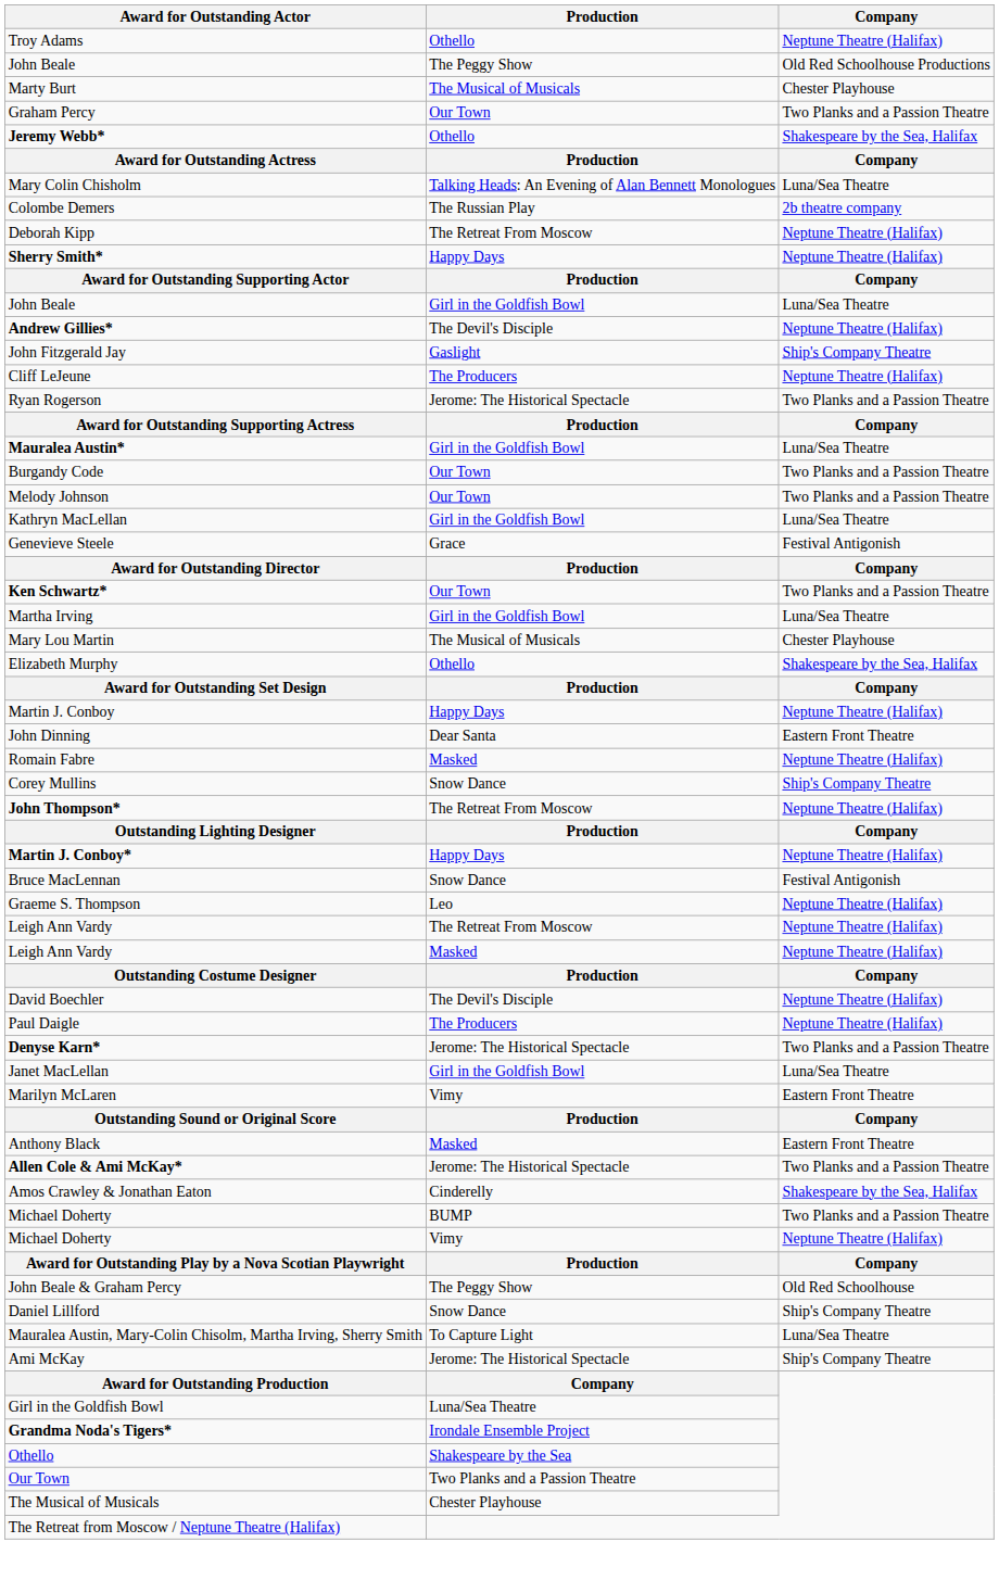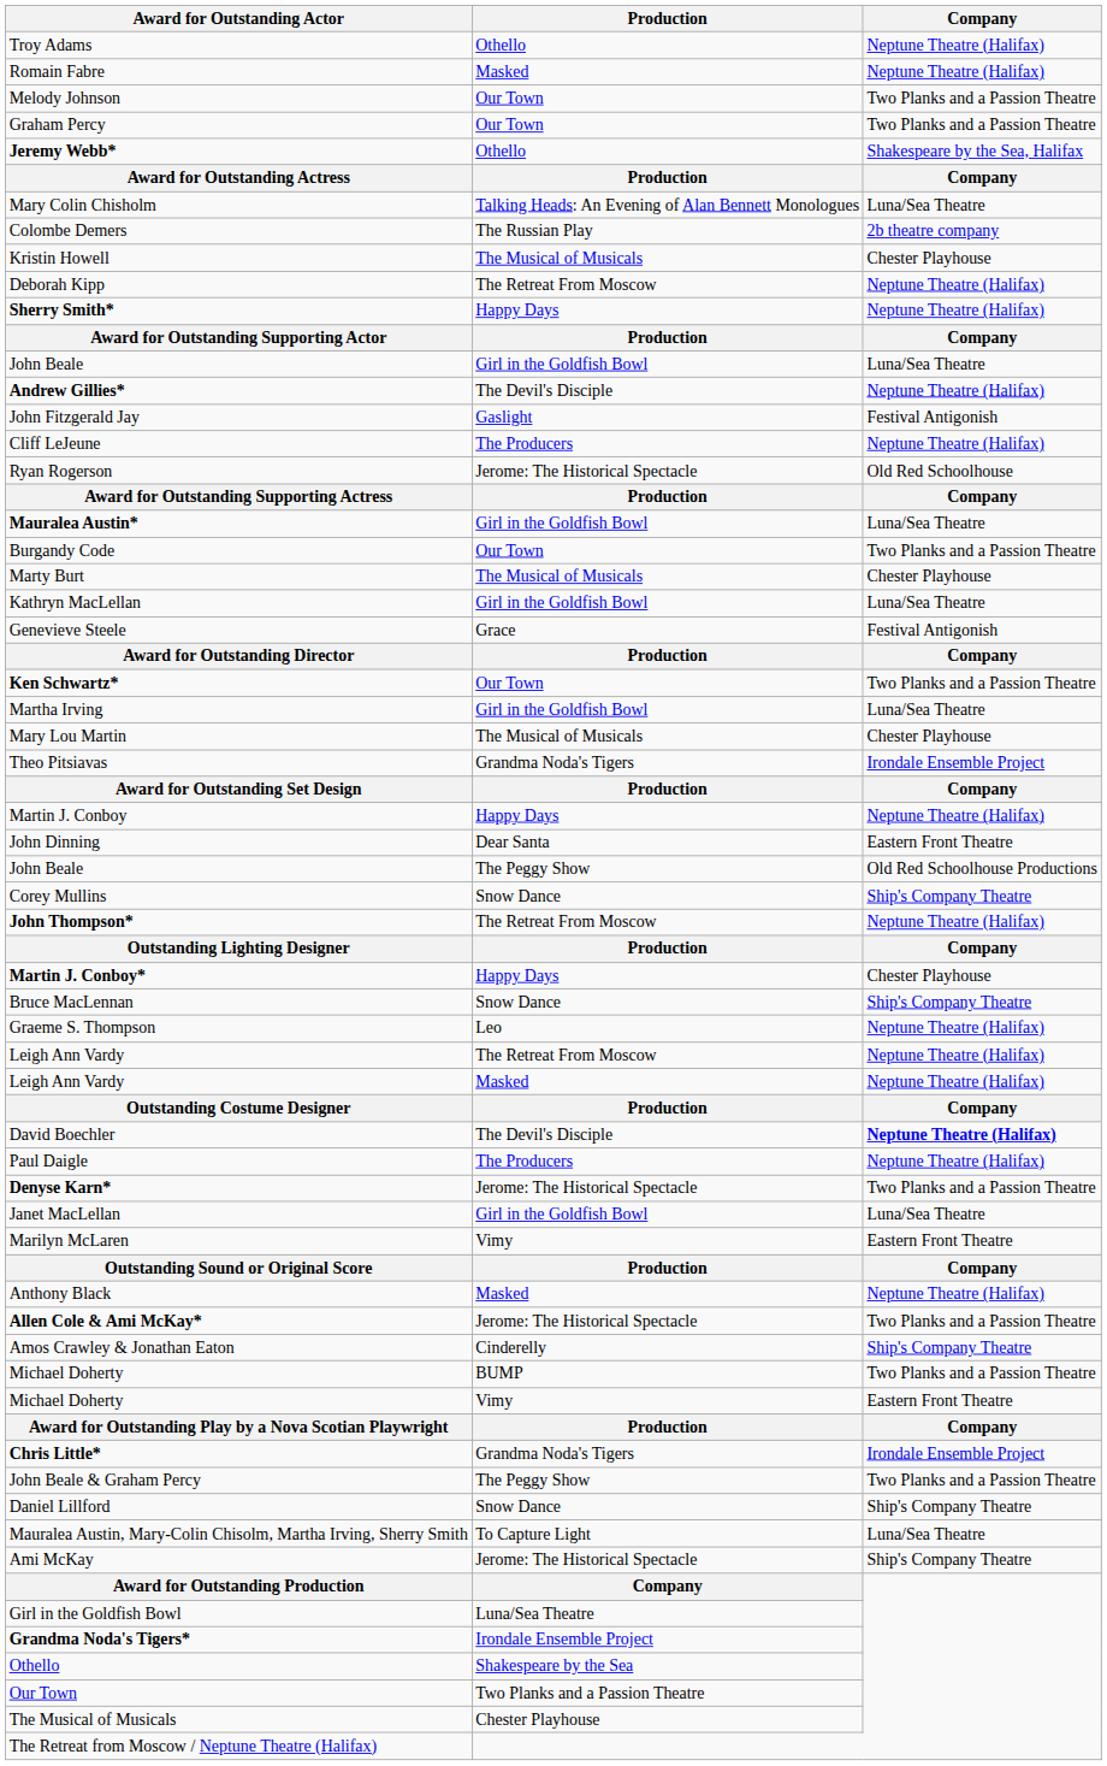 <table class="wikitable">
 <tr>
 <th>Award for Outstanding Actor</th>
 <th>Production</th>
 <th>Company</th>
 </tr>
 <tr>
 <td>Troy Adams</td>
 <td><a href='#'>Othello</a></td>
 <td><a href='#'>Neptune Theatre (Halifax)</a></td>
 </tr>
 <tr>
-<td>John Beale</td>
-<td>The Peggy Show</td>
-<td>Old Red Schoolhouse Productions</td>
+<td>Romain Fabre</td>
+<td><a href='#'>Masked</a></td>
+<td><a href='#'>Neptune Theatre (Halifax)</a></td>
 </tr>
 <tr>
-<td>Marty Burt</td>
-<td><a href='#'>The Musical of Musicals</a></td>
-<td>Chester Playhouse</td>
+<td>Melody Johnson</td>
+<td><a href='#'>Our Town</a></td>
+<td>Two Planks and a Passion Theatre</td>
 </tr>
 <tr>
 <td>Graham Percy</td>
 <td><a href='#'>Our Town</a></td>
 <td>Two Planks and a Passion Theatre</td>
 </tr>
 <tr>
 <td><strong>Jeremy Webb*</strong></td>
 <td><a href='#'>Othello</a></td>
 <td><a href='#'>Shakespeare by the Sea, Halifax</a></td>
 </tr>
 <tr>
 <th>Award for Outstanding Actress</th>
 <th>Production</th>
 <th>Company</th>
 </tr>
 <tr>
 <td>Mary Colin Chisholm</td>
 <td><a href='#'>Talking Heads</a>: An Evening of <a href='#'>Alan Bennett</a> Monologues</td>
 <td>Luna/Sea Theatre</td>
 </tr>
 <tr>
 <td>Colombe Demers</td>
 <td>The Russian Play</td>
 <td><a href='#'>2b theatre company</a></td>
+</tr>
+<tr>
+<td>Kristin Howell</td>
+<td><a href='#'>The Musical of Musicals</a></td>
+<td>Chester Playhouse</td>
 </tr>
 <tr>
 <td>Deborah Kipp</td>
 <td>The Retreat From Moscow</td>
 <td><a href='#'>Neptune Theatre (Halifax)</a></td>
 </tr>
 <tr>
 <td><strong>Sherry Smith*</strong></td>
 <td><a href='#'>Happy Days</a></td>
 <td><a href='#'>Neptune Theatre (Halifax)</a></td>
 </tr>
 <tr>
 <th>Award for Outstanding Supporting Actor</th>
 <th>Production</th>
 <th>Company</th>
 </tr>
 <tr>
 <td>John Beale</td>
 <td><a href='#'>Girl in the Goldfish Bowl</a></td>
 <td>Luna/Sea Theatre</td>
 </tr>
 <tr>
 <td><strong>Andrew Gillies*</strong></td>
 <td>The Devil's Disciple</td>
 <td><a href='#'>Neptune Theatre (Halifax)</a></td>
 </tr>
 <tr>
 <td>John Fitzgerald Jay</td>
 <td><a href='#'>Gaslight</a></td>
-<td><a href='#'>Ship's Company Theatre</a></td>
+<td>Festival Antigonish</td>
 </tr>
 <tr>
 <td>Cliff LeJeune</td>
 <td><a href='#'>The Producers</a></td>
 <td><a href='#'>Neptune Theatre (Halifax)</a></td>
 </tr>
 <tr>
 <td>Ryan Rogerson</td>
 <td>Jerome: The Historical Spectacle</td>
-<td>Two Planks and a Passion Theatre</td>
+<td>Old Red Schoolhouse</td>
 </tr>
 <tr>
 <th>Award for Outstanding Supporting Actress</th>
 <th>Production</th>
 <th>Company</th>
 </tr>
 <tr>
 <td><strong>Mauralea Austin*</strong></td>
 <td><a href='#'>Girl in the Goldfish Bowl</a></td>
 <td>Luna/Sea Theatre</td>
 </tr>
 <tr>
 <td>Burgandy Code</td>
 <td><a href='#'>Our Town</a></td>
 <td>Two Planks and a Passion Theatre</td>
 </tr>
 <tr>
-<td>Melody Johnson</td>
-<td><a href='#'>Our Town</a></td>
-<td>Two Planks and a Passion Theatre</td>
+<td>Marty Burt</td>
+<td><a href='#'>The Musical of Musicals</a></td>
+<td>Chester Playhouse</td>
 </tr>
 <tr>
 <td>Kathryn MacLellan</td>
 <td><a href='#'>Girl in the Goldfish Bowl</a></td>
 <td>Luna/Sea Theatre</td>
 </tr>
 <tr>
 <td>Genevieve Steele</td>
 <td>Grace</td>
 <td>Festival Antigonish</td>
 </tr>
 <tr>
 <th>Award for Outstanding Director</th>
 <th>Production</th>
 <th>Company</th>
 </tr>
 <tr>
 <td><strong>Ken Schwartz*</strong></td>
 <td><a href='#'>Our Town</a></td>
 <td>Two Planks and a Passion Theatre</td>
 </tr>
 <tr>
 <td>Martha Irving</td>
 <td><a href='#'>Girl in the Goldfish Bowl</a></td>
 <td>Luna/Sea Theatre</td>
 </tr>
 <tr>
 <td>Mary Lou Martin</td>
 <td>The Musical of Musicals</td>
 <td>Chester Playhouse</td>
 </tr>
 <tr>
-<td>Elizabeth Murphy</td>
-<td><a href='#'>Othello</a></td>
-<td><a href='#'>Shakespeare by the Sea, Halifax</a></td>
+<td>Theo Pitsiavas</td>
+<td>Grandma Noda's Tigers</td>
+<td><a href='#'>Irondale Ensemble Project</a></td>
 </tr>
 <tr>
 <th>Award for Outstanding Set Design</th>
 <th>Production</th>
 <th>Company</th>
 </tr>
 <tr>
 <td>Martin J. Conboy</td>
 <td><a href='#'>Happy Days</a></td>
 <td><a href='#'>Neptune Theatre (Halifax)</a></td>
 </tr>
 <tr>
 <td>John Dinning</td>
 <td>Dear Santa</td>
 <td>Eastern Front Theatre</td>
 </tr>
 <tr>
-<td>Romain Fabre</td>
-<td><a href='#'>Masked</a></td>
-<td><a href='#'>Neptune Theatre (Halifax)</a></td>
+<td>John Beale</td>
+<td>The Peggy Show</td>
+<td>Old Red Schoolhouse Productions</td>
 </tr>
 <tr>
 <td>Corey Mullins</td>
 <td>Snow Dance</td>
 <td><a href='#'>Ship's Company Theatre</a></td>
 </tr>
 <tr>
 <td><strong>John Thompson*</strong></td>
 <td>The Retreat From Moscow</td>
 <td><a href='#'>Neptune Theatre (Halifax)</a></td>
 </tr>
 <tr>
 <th>Outstanding Lighting Designer</th>
 <th>Production</th>
 <th>Company</th>
 </tr>
 <tr>
 <td><strong>Martin J. Conboy*</strong></td>
 <td><a href='#'>Happy Days</a></td>
-<td><a href='#'>Neptune Theatre (Halifax)</a></td>
+<td>Chester Playhouse</td>
 </tr>
 <tr>
 <td>Bruce MacLennan</td>
 <td>Snow Dance</td>
-<td>Festival Antigonish</td>
+<td><a href='#'>Ship's Company Theatre</a></td>
 </tr>
 <tr>
 <td>Graeme S. Thompson</td>
 <td>Leo</td>
 <td><a href='#'>Neptune Theatre (Halifax)</a></td>
 </tr>
 <tr>
 <td>Leigh Ann Vardy</td>
 <td>The Retreat From Moscow</td>
 <td><a href='#'>Neptune Theatre (Halifax)</a></td>
 </tr>
 <tr>
 <td>Leigh Ann Vardy</td>
 <td><a href='#'>Masked</a></td>
 <td><a href='#'>Neptune Theatre (Halifax)</a></td>
 </tr>
 <tr>
 <th>Outstanding Costume Designer</th>
 <th>Production</th>
 <th>Company</th>
 </tr>
 <tr>
 <td>David Boechler</td>
 <td>The Devil's Disciple</td>
-<td><a href='#'>Neptune Theatre (Halifax)</a></td>
+<td><strong><a href='#'>Neptune Theatre (Halifax)</a></strong></td>
 </tr>
 <tr>
 <td>Paul Daigle</td>
 <td><a href='#'>The Producers</a></td>
 <td><a href='#'>Neptune Theatre (Halifax)</a></td>
 </tr>
 <tr>
 <td><strong>Denyse Karn*</strong></td>
 <td>Jerome: The Historical Spectacle</td>
 <td>Two Planks and a Passion Theatre</td>
 </tr>
 <tr>
 <td>Janet MacLellan</td>
 <td><a href='#'>Girl in the Goldfish Bowl</a></td>
 <td>Luna/Sea Theatre</td>
 </tr>
 <tr>
 <td>Marilyn McLaren</td>
 <td>Vimy</td>
 <td>Eastern Front Theatre</td>
 </tr>
 <tr>
 <th>Outstanding Sound or Original Score</th>
 <th>Production</th>
 <th>Company</th>
 </tr>
 <tr>
 <td>Anthony Black</td>
 <td><a href='#'>Masked</a></td>
-<td>Eastern Front Theatre</td>
+<td><a href='#'>Neptune Theatre (Halifax)</a></td>
 </tr>
 <tr>
 <td><strong>Allen Cole & Ami McKay*</strong></td>
 <td>Jerome: The Historical Spectacle</td>
 <td>Two Planks and a Passion Theatre</td>
 </tr>
 <tr>
 <td>Amos Crawley & Jonathan Eaton</td>
 <td>Cinderelly</td>
-<td><a href='#'>Shakespeare by the Sea, Halifax</a></td>
+<td><a href='#'>Ship's Company Theatre</a></td>
 </tr>
 <tr>
 <td>Michael Doherty</td>
 <td>BUMP</td>
 <td>Two Planks and a Passion Theatre</td>
 </tr>
 <tr>
 <td>Michael Doherty</td>
 <td>Vimy</td>
-<td><a href='#'>Neptune Theatre (Halifax)</a></td>
+<td>Eastern Front Theatre</td>
 </tr>
 <tr>
 <th>Award for Outstanding Play by a Nova Scotian Playwright</th>
 <th>Production</th>
 <th>Company</th>
 </tr>
 <tr>
+<td><strong>Chris Little*</strong></td>
+<td>Grandma Noda's Tigers</td>
+<td><a href='#'>Irondale Ensemble Project</a></td>
+</tr>
+<tr>
 <td>John Beale & Graham Percy</td>
 <td>The Peggy Show</td>
-<td>Old Red Schoolhouse</td>
+<td>Two Planks and a Passion Theatre</td>
 </tr>
 <tr>
 <td>Daniel Lillford</td>
 <td>Snow Dance</td>
 <td>Ship's Company Theatre</td>
 </tr>
 <tr>
 <td>Mauralea Austin, Mary-Colin Chisolm, Martha Irving, Sherry Smith</td>
 <td>To Capture Light</td>
 <td>Luna/Sea Theatre</td>
 </tr>
 <tr>
 <td>Ami McKay</td>
 <td>Jerome: The Historical Spectacle</td>
 <td>Ship's Company Theatre</td>
 </tr>
 <tr>
 <th>Award for Outstanding Production</th>
 <th>Company</th>
 </tr>
 <tr>
 <td>Girl in the Goldfish Bowl</td>
 <td>Luna/Sea Theatre</td>
 </tr>
 <tr>
 <td><strong>Grandma Noda's Tigers*</strong></td>
 <td><a href='#'>Irondale Ensemble Project</a></td>
 </tr>
 <tr>
 <td><a href='#'>Othello</a></td>
 <td><a href='#'>Shakespeare by the Sea</a></td>
 </tr>
 <tr>
 <td><a href='#'>Our Town</a></td>
 <td>Two Planks and a Passion Theatre</td>
 </tr>
 <tr>
 <td>The Musical of Musicals</td>
 <td>Chester Playhouse</td>
 </tr>
 <tr>
 <td>The Retreat from Moscow / <a href='#'>Neptune Theatre (Halifax)</a></td>
 </tr>
 </table>
